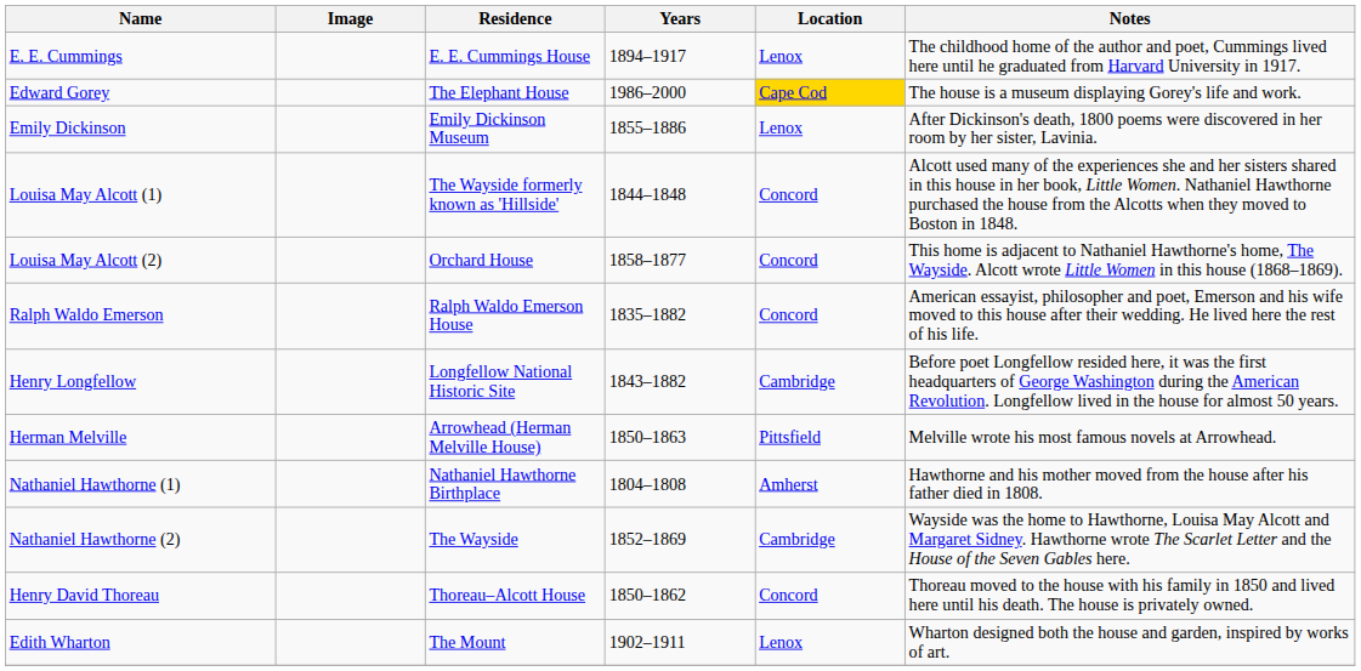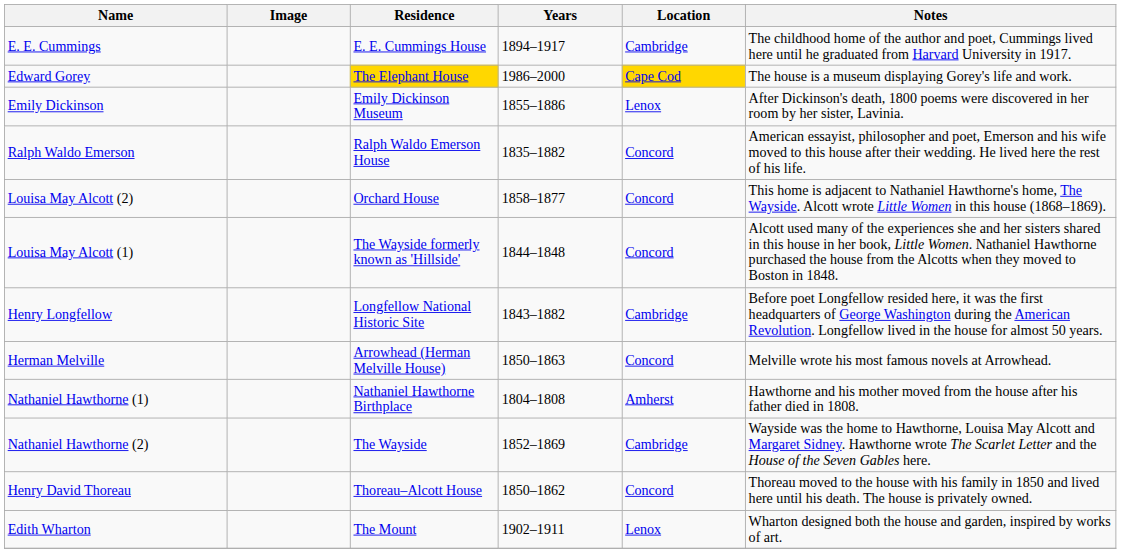 <table class="wikitable sortable" style="width: 100%">
 <tr>
 <th width="18%">Name</th>
 <th width="10%">Image</th>
 <th width="12%">Residence</th>
 <th width="10%">Years</th>
 <th width="10%">Location</th>
 <th width="30%">Notes</th>
 </tr>
 <tr>
 <td><a href='#'>E. E. Cummings</a></td>
 <td></td>
 <td><a href='#'>E. E. Cummings House</a></td>
 <td>1894–1917</td>
-<td><a href='#'>Lenox</a> <br> </td>
+<td><a href='#'>Cambridge</a> <br></td>
 <td>The childhood home of the author and poet, Cummings lived here until he graduated from <a href='#'>Harvard</a> University in 1917.</td>
 </tr>
 <tr>
 <td><a href='#'>Edward Gorey</a></td>
 <td></td>
-<td><a href='#'>The Elephant House</a></td>
+<td style="background: gold;"><a href='#'>The Elephant House</a></td>
 <td>1986–2000</td>
 <td style="background: gold;"><a href='#'>Cape Cod</a> <br> </td>
 <td>The house is a museum displaying Gorey's life and work.</td>
 </tr>
 <tr>
 <td><a href='#'>Emily Dickinson</a></td>
 <td></td>
 <td><a href='#'>Emily Dickinson Museum</a></td>
 <td>1855–1886</td>
 <td><a href='#'>Lenox</a> <br> </td>
 <td>After Dickinson's death, 1800 poems were discovered in her room by her sister, Lavinia.</td>
 </tr>
 <tr>
-<td><a href='#'>Louisa May Alcott</a> (1)</td>
+<td><a href='#'>Ralph Waldo Emerson</a></td>
 <td></td>
-<td><a href='#'>The Wayside formerly known as 'Hillside'</a></td>
-<td>1844–1848</td>
+<td><a href='#'>Ralph Waldo Emerson House</a></td>
+<td>1835–1882</td>
 <td><a href='#'>Concord</a> <br> </td>
-<td>Alcott used many of the experiences she and her sisters shared in this house in her book, <em>Little Women</em>. Nathaniel Hawthorne purchased the house from the Alcotts when they moved to Boston in 1848.</td>
+<td>American essayist, philosopher and poet, Emerson and his wife moved to this house after their wedding. He lived here the rest of his life.</td>
 </tr>
 <tr>
 <td><a href='#'>Louisa May Alcott</a> (2)</td>
 <td></td>
 <td><a href='#'>Orchard House</a></td>
 <td>1858–1877</td>
 <td><a href='#'>Concord</a> <br> </td>
 <td>This home is adjacent to Nathaniel Hawthorne's home, <a href='#'>The Wayside</a>. Alcott wrote <em><a href='#'>Little Women</a></em> in this house (1868–1869).</td>
 </tr>
 <tr>
-<td><a href='#'>Ralph Waldo Emerson</a></td>
+<td><a href='#'>Louisa May Alcott</a> (1)</td>
 <td></td>
-<td><a href='#'>Ralph Waldo Emerson House</a></td>
-<td>1835–1882</td>
+<td><a href='#'>The Wayside formerly known as 'Hillside'</a></td>
+<td>1844–1848</td>
 <td><a href='#'>Concord</a> <br> </td>
-<td>American essayist, philosopher and poet, Emerson and his wife moved to this house after their wedding. He lived here the rest of his life.</td>
+<td>Alcott used many of the experiences she and her sisters shared in this house in her book, <em>Little Women</em>. Nathaniel Hawthorne purchased the house from the Alcotts when they moved to Boston in 1848.</td>
 </tr>
 <tr>
 <td><a href='#'>Henry Longfellow</a></td>
 <td></td>
 <td><a href='#'>Longfellow National Historic Site</a></td>
 <td>1843–1882</td>
 <td><a href='#'>Cambridge</a> <br></td>
 <td>Before poet Longfellow resided here, it was the first headquarters of <a href='#'>George Washington</a> during the <a href='#'>American Revolution</a>. Longfellow lived in the house for almost 50 years.</td>
 </tr>
 <tr>
 <td><a href='#'>Herman Melville</a></td>
 <td></td>
 <td><a href='#'>Arrowhead (Herman Melville House)</a></td>
 <td>1850–1863</td>
-<td><a href='#'>Pittsfield</a> <br> </td>
+<td><a href='#'>Concord</a> <br> </td>
 <td>Melville wrote his most famous novels at Arrowhead.</td>
 </tr>
 <tr>
 <td><a href='#'>Nathaniel Hawthorne</a> (1)</td>
 <td></td>
 <td><a href='#'>Nathaniel Hawthorne Birthplace</a></td>
 <td>1804–1808</td>
 <td><a href='#'>Amherst</a><br> </td>
 <td>Hawthorne and his mother moved from the house after his father died in 1808.</td>
 </tr>
 <tr>
 <td><a href='#'>Nathaniel Hawthorne</a> (2)</td>
 <td></td>
 <td><a href='#'>The Wayside</a></td>
 <td>1852–1869</td>
 <td><a href='#'>Cambridge</a> <br></td>
 <td>Wayside was the home to Hawthorne, Louisa May Alcott and <a href='#'>Margaret Sidney</a>. Hawthorne wrote <em>The Scarlet Letter</em> and the <em>House of the Seven Gables</em> here.</td>
 </tr>
 <tr>
 <td><a href='#'>Henry David Thoreau</a></td>
 <td></td>
 <td><a href='#'>Thoreau–Alcott House</a></td>
 <td>1850–1862</td>
 <td><a href='#'>Concord</a> <br> </td>
 <td>Thoreau moved to the house with his family in 1850 and lived here until his death. The house is privately owned.</td>
 </tr>
 <tr>
 <td><a href='#'>Edith Wharton</a></td>
 <td></td>
 <td><a href='#'>The Mount</a></td>
 <td>1902–1911</td>
 <td><a href='#'>Lenox</a> <br> </td>
 <td>Wharton designed both the house and garden, inspired by works of art.</td>
 </tr>
 <tr>
 </tr>
 </table>
